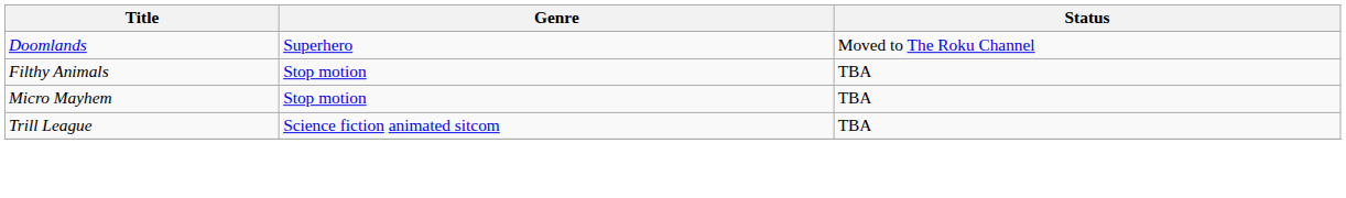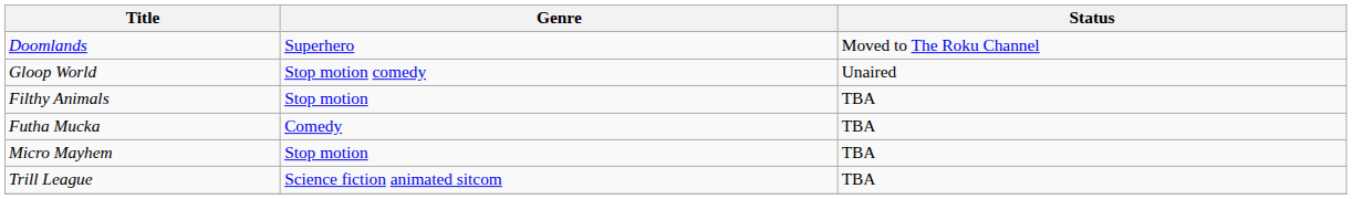 <table class="wikitable sortable" style="width:100%;">
 <tr>
 <th>Title</th>
 <th>Genre</th>
 <th>Status</th>
 </tr>
 <tr>
 <td><em><a href='#'>Doomlands</a></em></td>
 <td><a href='#'>Superhero</a></td>
 <td>Moved to <a href='#'>The Roku Channel</a></td>
 </tr>
 <tr>
+<td><em>Gloop World</em></td>
+<td><a href='#'>Stop motion</a> <a href='#'>comedy</a></td>
+<td>Unaired</td>
+</tr>
+<tr>
 <td><em>Filthy Animals</em></td>
 <td><a href='#'>Stop motion</a></td>
+<td>TBA</td>
+</tr>
+<tr>
+<td><em>Futha Mucka</em></td>
+<td><a href='#'>Comedy</a></td>
 <td>TBA</td>
 </tr>
 <tr>
 <td><em>Micro Mayhem</em></td>
 <td><a href='#'>Stop motion</a></td>
 <td>TBA</td>
 </tr>
 <tr>
 <td><em>Trill League</em></td>
 <td><a href='#'>Science fiction</a> <a href='#'>animated sitcom</a></td>
 <td>TBA</td>
 </tr>
 <tr>
 </tr>
 </table>
